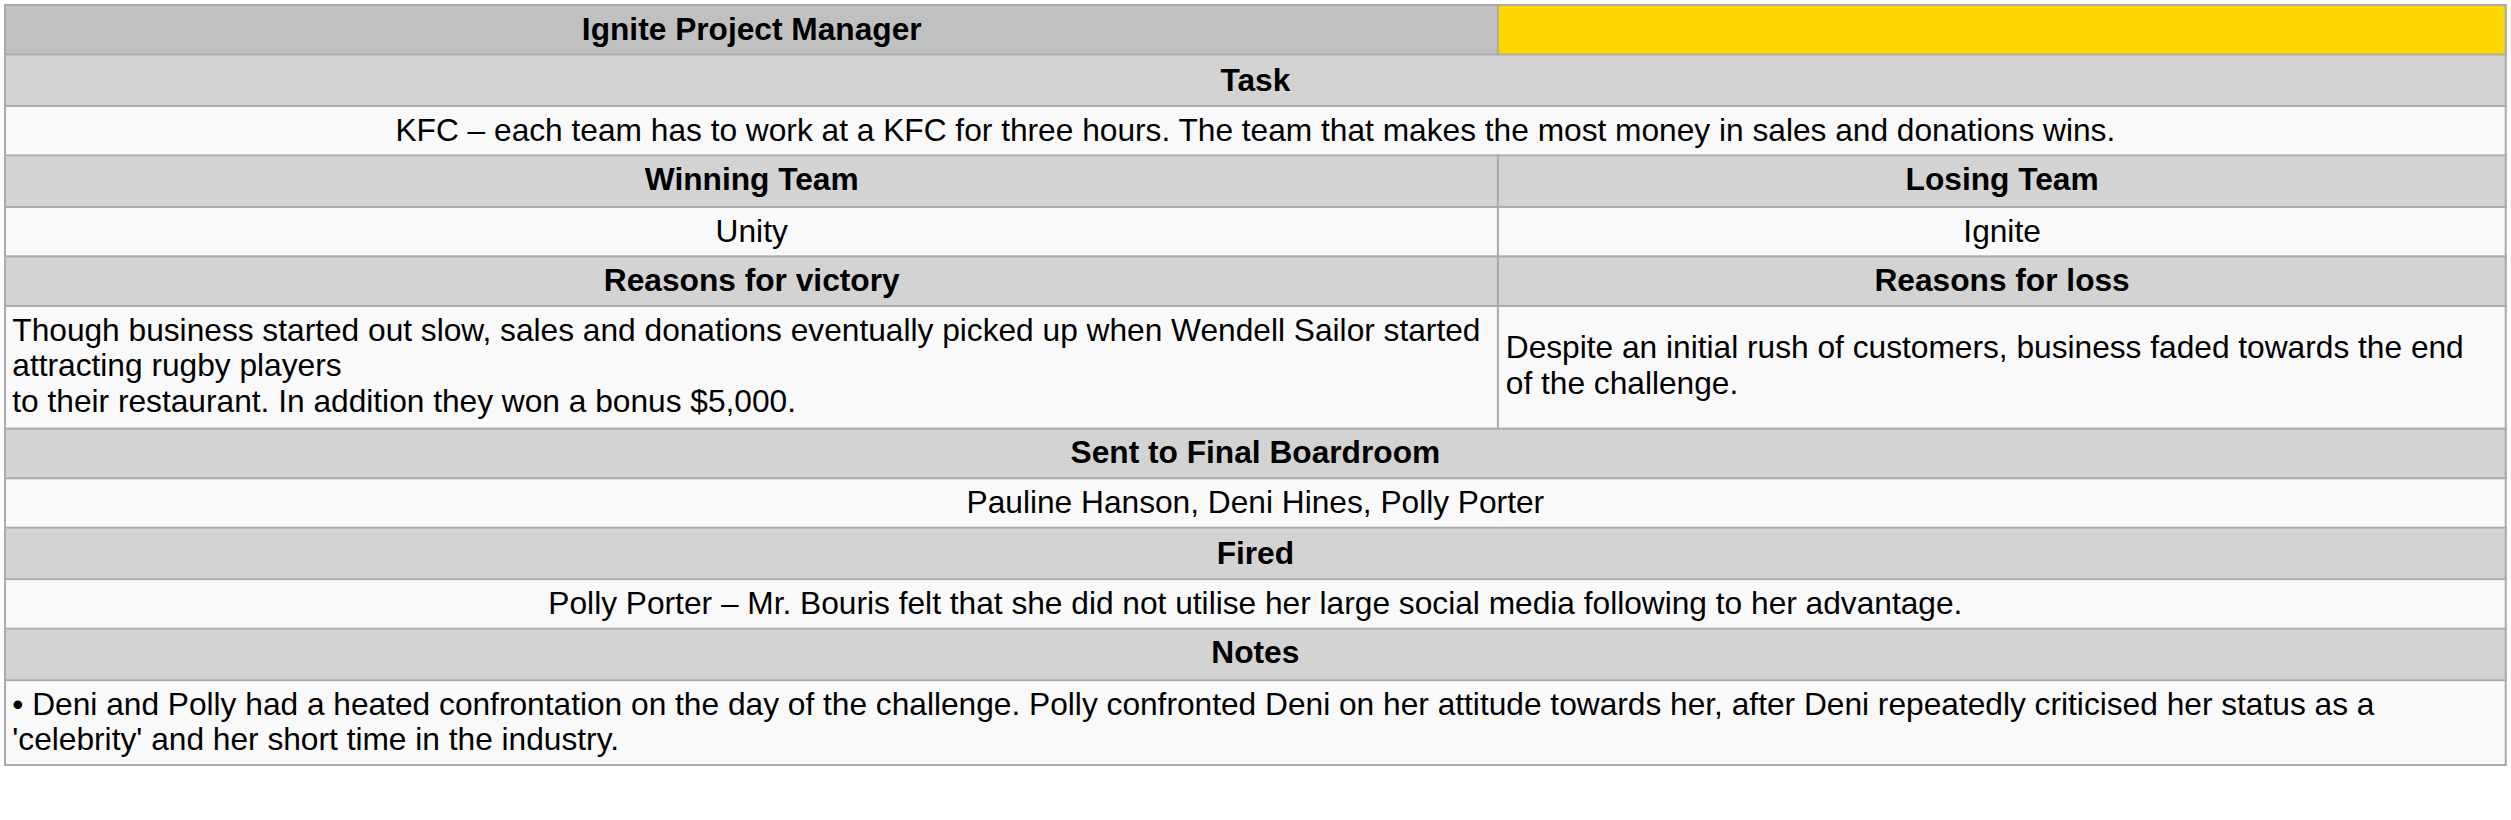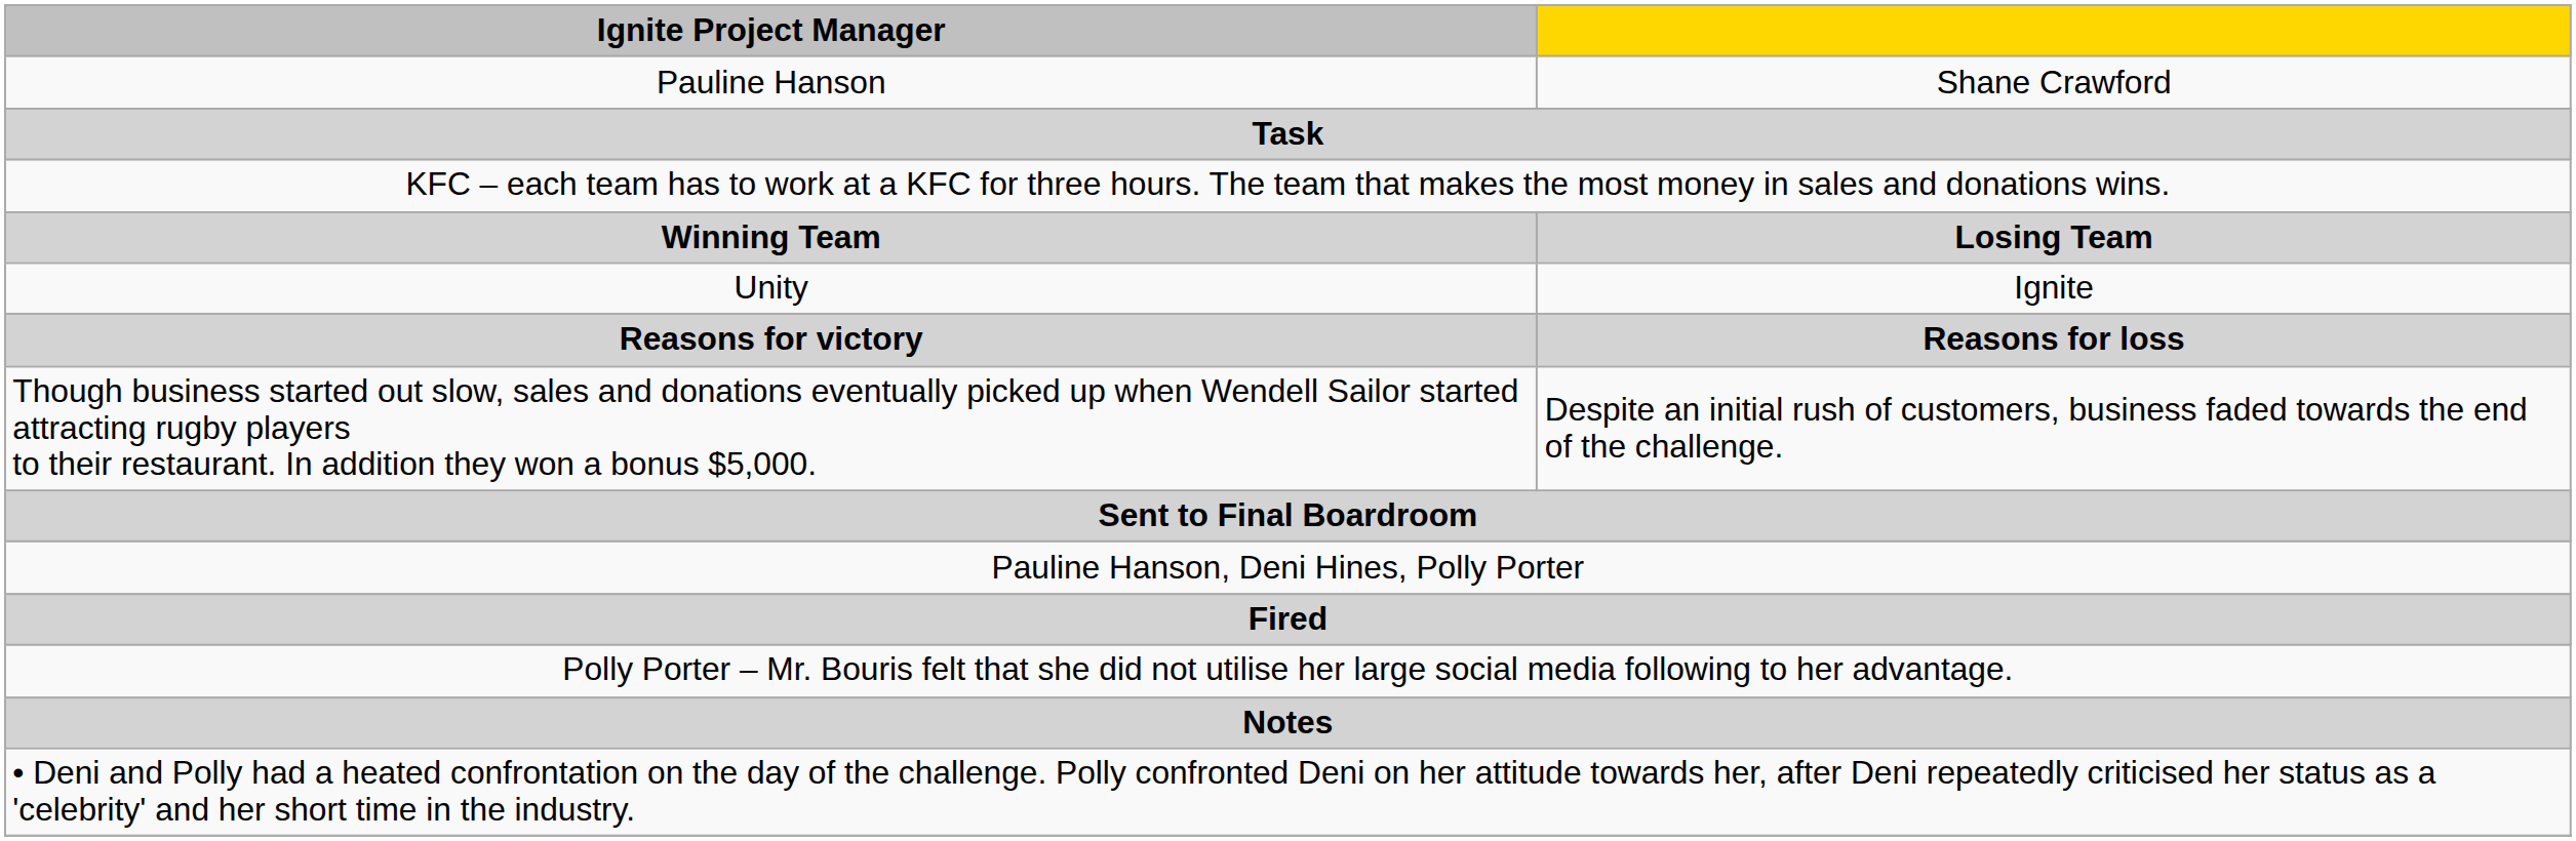 <table class="wikitable" style="text-align: center; width:100%">
 <tr>
 <th style="text-align:center; background:silver;">Ignite Project Manager</th>
 <th style="text-align:center; background:gold;"></th>
+</tr>
+<tr>
+<td>Pauline Hanson</td>
+<td>Shane Crawford</td>
 </tr>
 <tr>
 <th colspan="2" style="text-align:center; background:lightgrey;">Task</th>
 </tr>
 <tr>
 <td colspan="2">KFC – each team has to work at a KFC for three hours. The team that makes the most money in sales and donations wins.</td>
 </tr>
 <tr>
 <th style="text-align:center; background:lightgrey;">Winning Team</th>
 <th style="text-align:center; background:lightgrey;">Losing Team</th>
 </tr>
 <tr>
 <td>Unity</td>
 <td>Ignite</td>
 </tr>
 <tr>
 <th style="text-align:center; background:lightgrey;">Reasons for victory</th>
 <th style="text-align:center; background:lightgrey;">Reasons for loss</th>
 </tr>
 <tr style="text-align: left;">
 <td>Though business started out slow, sales and donations eventually picked up when Wendell Sailor started attracting rugby players<br>to their restaurant. In addition they won a bonus $5,000.</td>
 <td>Despite an initial rush of customers, business faded towards the end of the challenge.</td>
 </tr>
 <tr>
 <th colspan="2" style="text-align:center; background:lightgrey;">Sent to Final Boardroom</th>
 </tr>
 <tr>
 <td colspan="2">Pauline Hanson, Deni Hines, Polly Porter</td>
 </tr>
 <tr>
 <th colspan="2" style="text-align:center; background:lightgrey;">Fired</th>
 </tr>
 <tr>
 <td colspan="2">Polly Porter – Mr. Bouris felt that she did not utilise her large social media following to her advantage.</td>
 </tr>
 <tr>
 <th colspan="2" style="text-align:center; background:lightgrey;">Notes</th>
 </tr>
 <tr style="text-align: left;">
 <td colspan="2">• Deni and Polly had a heated confrontation on the day of the challenge. Polly confronted Deni on her attitude towards her, after Deni repeatedly criticised her status as a 'celebrity' and her short time in the industry.</td>
 </tr>
 <tr>
 </tr>
 </table>
